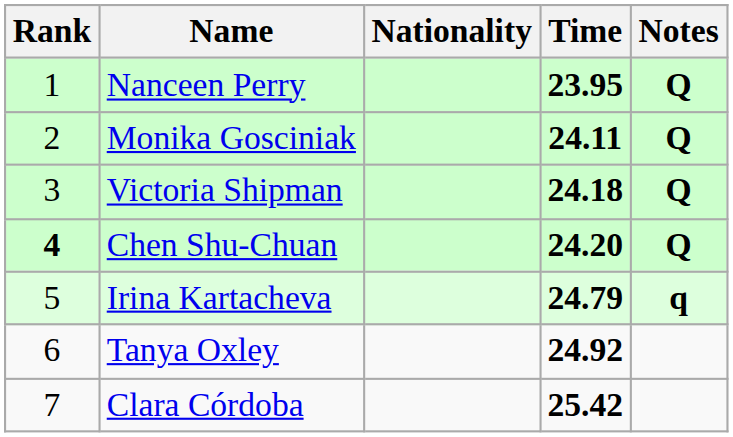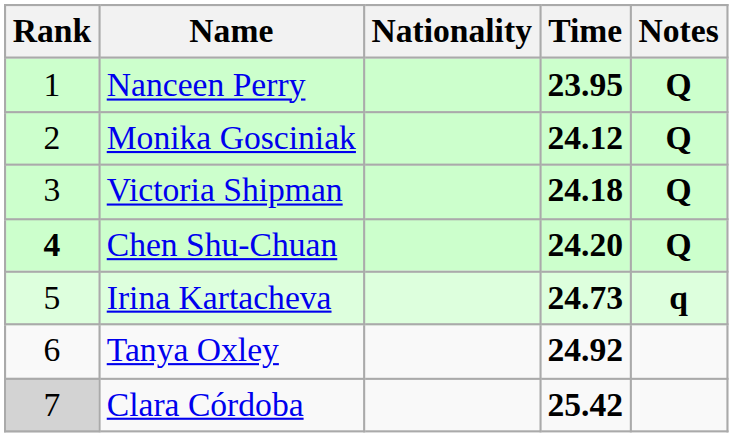 <table class="wikitable sortable" style="text-align:center">
 <tr>
 <th>Rank</th>
 <th>Name</th>
 <th>Nationality</th>
 <th>Time</th>
 <th>Notes</th>
 </tr>
 <tr bgcolor=ccffcc>
 <td>1</td>
 <td align=left><a href='#'>Nanceen Perry</a></td>
 <td align=left></td>
 <td><strong>23.95</strong></td>
 <td><strong>Q</strong></td>
 </tr>
 <tr bgcolor=ccffcc>
 <td>2</td>
 <td align=left><a href='#'>Monika Gosciniak</a></td>
 <td align=left></td>
-<td><strong>24.11</strong></td>
+<td><strong>24.12</strong></td>
 <td><strong>Q</strong></td>
 </tr>
 <tr bgcolor=ccffcc>
 <td>3</td>
 <td align=left><a href='#'>Victoria Shipman</a></td>
 <td align=left></td>
 <td><strong>24.18</strong></td>
 <td><strong>Q</strong></td>
 </tr>
 <tr bgcolor=ccffcc>
 <td><strong>4</strong></td>
 <td align=left><a href='#'>Chen Shu-Chuan</a></td>
 <td align=left></td>
 <td><strong>24.20</strong></td>
 <td><strong>Q</strong></td>
 </tr>
 <tr bgcolor=ddffdd>
 <td>5</td>
 <td align=left><a href='#'>Irina Kartacheva</a></td>
 <td align=left></td>
-<td><strong>24.79</strong></td>
+<td><strong>24.73</strong></td>
 <td><strong>q</strong></td>
 </tr>
 <tr>
 <td>6</td>
 <td align=left><a href='#'>Tanya Oxley</a></td>
 <td align=left></td>
 <td><strong>24.92</strong></td>
 <td></td>
 </tr>
 <tr>
-<td>7</td>
+<td style="background: lightgrey;">7</td>
 <td align=left><a href='#'>Clara Córdoba</a></td>
 <td align=left></td>
 <td><strong>25.42</strong></td>
 <td></td>
 </tr>
 </table>
